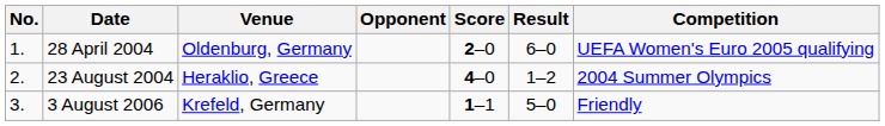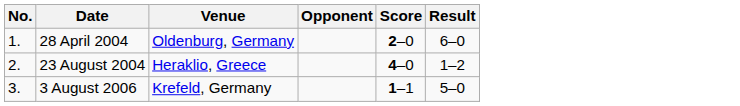 <table class="wikitable">
 <tr>
 <th>No.</th>
 <th>Date</th>
 <th>Venue</th>
 <th>Opponent</th>
 <th>Score</th>
 <th>Result</th>
-<th>Competition</th>
 </tr>
 <tr>
 <td>1.</td>
 <td>28 April 2004</td>
 <td><a href='#'>Oldenburg</a>, <a href='#'>Germany</a></td>
 <td></td>
 <td align=center><strong>2</strong>–0</td>
 <td align=center>6–0</td>
-<td><a href='#'>UEFA Women's Euro 2005 qualifying</a></td>
 </tr>
 <tr>
 <td>2.</td>
 <td>23 August 2004</td>
 <td><a href='#'>Heraklio</a>, <a href='#'>Greece</a></td>
 <td></td>
 <td align=center><strong>4</strong>–0</td>
 <td align=center>1–2 </td>
-<td><a href='#'>2004 Summer Olympics</a></td>
 </tr>
 <tr>
 <td>3.</td>
 <td>3 August 2006</td>
 <td><a href='#'>Krefeld</a>, Germany</td>
 <td></td>
 <td align=center><strong>1</strong>–1</td>
 <td align=center>5–0</td>
-<td><a href='#'>Friendly</a></td>
 </tr>
 </table>
